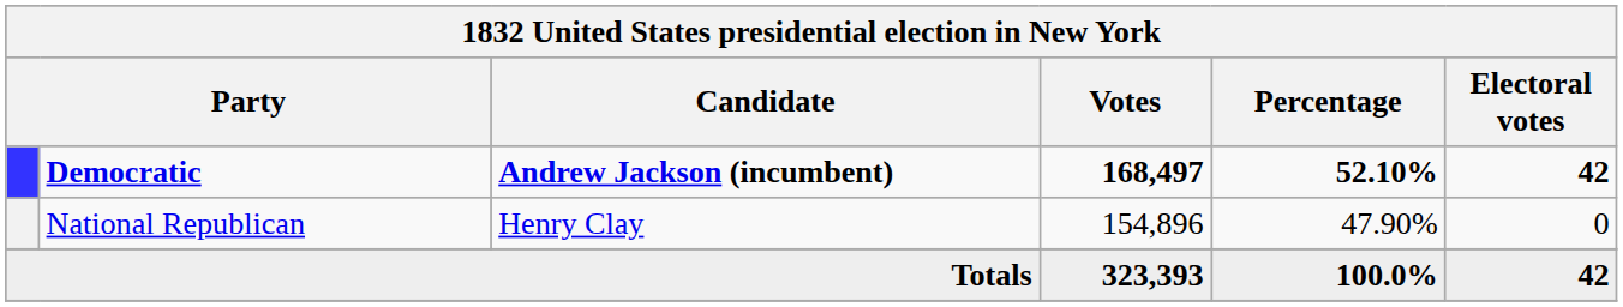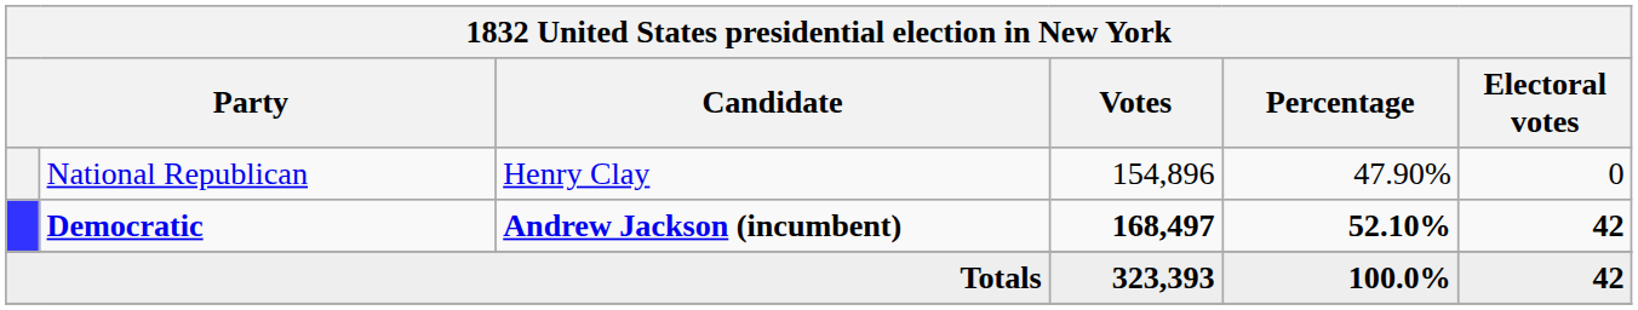 <table class="wikitable" style="font-size: 95%;">
 <tr>
 <th colspan="6">1832 United States presidential election in New York</th>
 </tr>
 <tr>
 <th colspan="2" style="width: 15em">Party</th>
 <th style="width: 17em">Candidate</th>
 <th style="width: 5em">Votes</th>
 <th style="width: 7em">Percentage</th>
 <th style="width: 5em">Electoral votes</th>
 </tr>
 <tr>
+<th></th>
+<td style="width: 130px"><a href='#'>National Republican</a></td>
+<td><a href='#'>Henry Clay</a></td>
+<td align="right">154,896</td>
+<td align="right">47.90%</td>
+<td align="right">0</td>
+</tr>
+<tr>
 <th style="background-color:#3333FF; width: 3px"></th>
 <td style="width: 130px"><strong><a href='#'>Democratic</a></strong></td>
 <td><strong><a href='#'>Andrew Jackson</a> (incumbent)</strong></td>
 <td align="right"><strong>168,497</strong></td>
 <td align="right"><strong>52.10%</strong></td>
 <td align="right"><strong>42</strong></td>
-</tr>
-<tr>
-<th></th>
-<td style="width: 130px"><a href='#'>National Republican</a></td>
-<td><a href='#'>Henry Clay</a></td>
-<td align="right">154,896</td>
-<td align="right">47.90%</td>
-<td align="right">0</td>
 </tr>
 <tr>
 </tr>
 <tr bgcolor="#EEEEEE">
 <td colspan="3" align="right"><strong>Totals</strong></td>
 <td align="right"><strong>323,393</strong></td>
 <td align="right"><strong>100.0%</strong></td>
 <td align="right"><strong>42</strong></td>
 </tr>
 <tr>
 </tr>
 </table>
